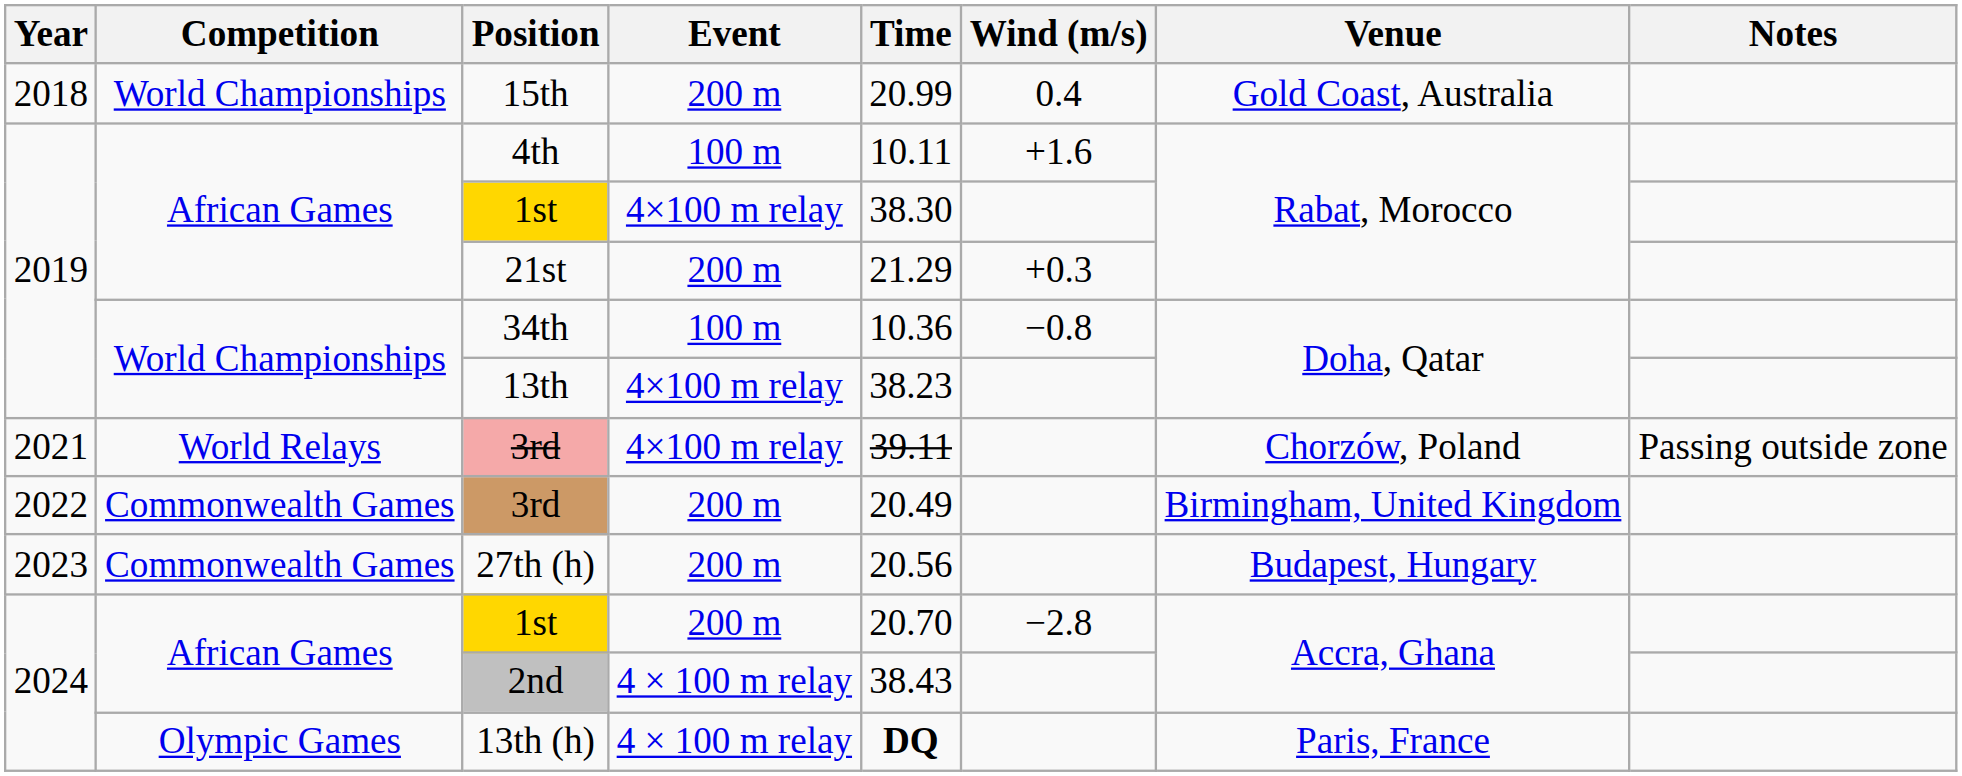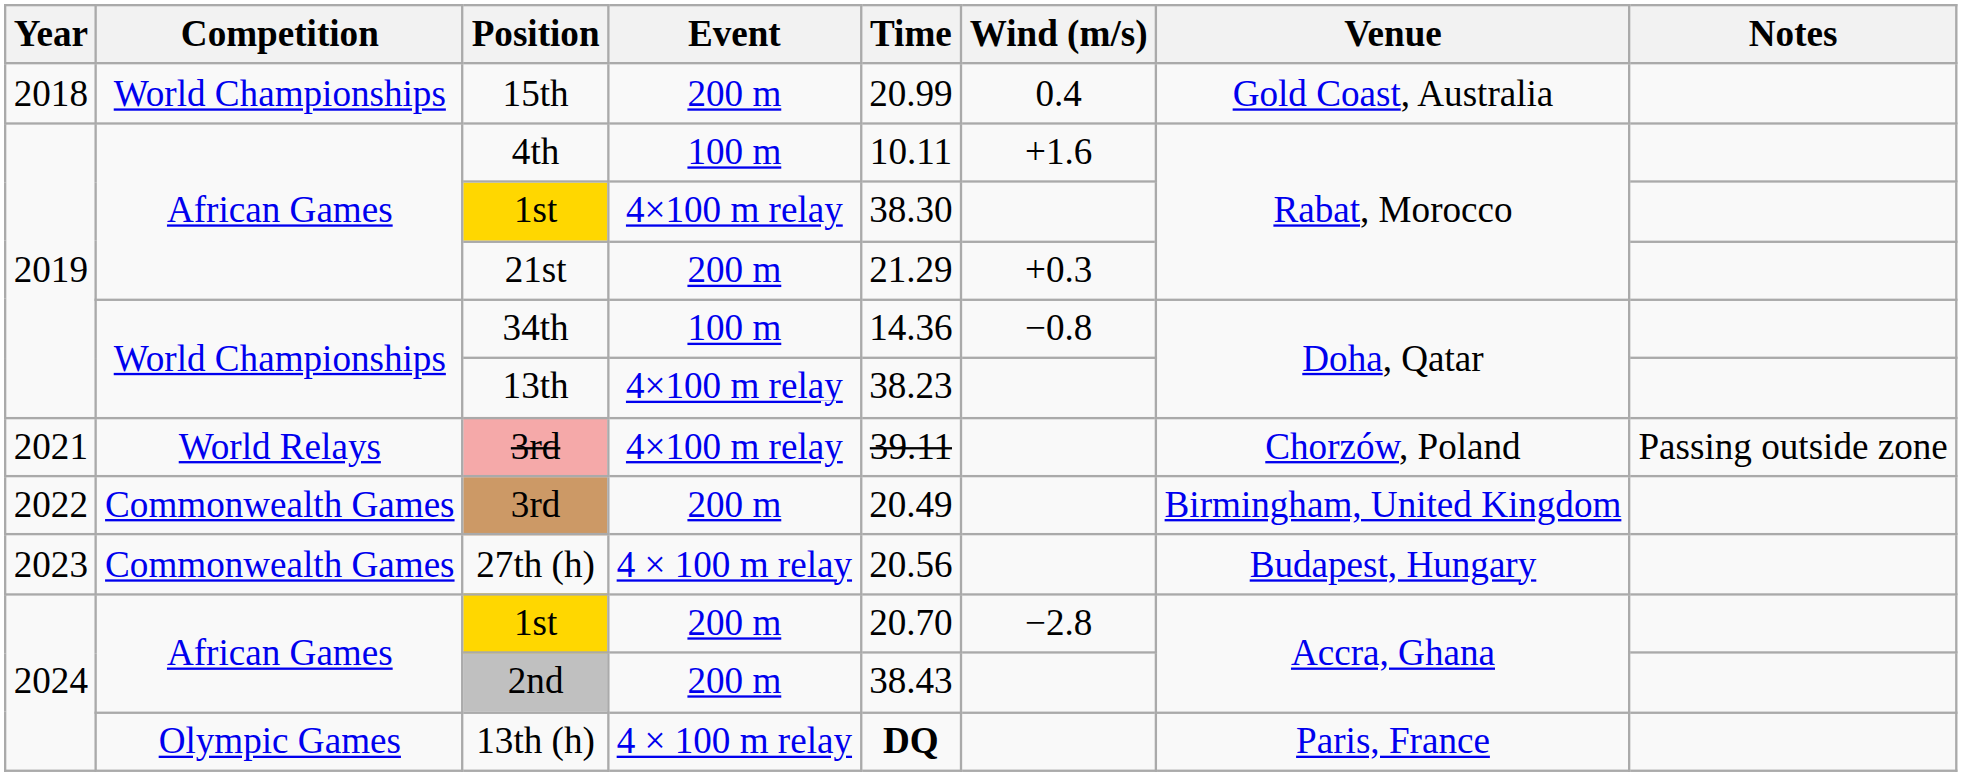 <table class="wikitable sortable" style=text-align:center>
 <tr>
 <th>Year</th>
 <th>Competition</th>
 <th>Position</th>
 <th>Event</th>
 <th>Time</th>
 <th>Wind (m/s)</th>
 <th>Venue</th>
 <th>Notes</th>
 </tr>
 <tr>
 <td>2018</td>
 <td><a href='#'>World Championships</a></td>
 <td>15th</td>
 <td><a href='#'>200 m</a></td>
 <td>20.99</td>
 <td>0.4</td>
 <td><a href='#'>Gold Coast</a>, Australia</td>
 <td></td>
 </tr>
 <tr>
 <td rowspan=5>2019</td>
 <td rowspan=3><a href='#'>African Games</a></td>
 <td>4th</td>
 <td><a href='#'>100 m</a></td>
 <td>10.11</td>
 <td>+1.6</td>
 <td rowspan=3><a href='#'>Rabat</a>, Morocco</td>
 <td></td>
 </tr>
 <tr>
 <td bgcolor=gold>1st</td>
 <td data-sort-value="400 relay"><a href='#'>4×100 m relay</a></td>
 <td>38.30</td>
 <td></td>
 <td></td>
 </tr>
 <tr>
 <td>21st</td>
 <td><a href='#'>200 m</a></td>
 <td>21.29</td>
 <td>+0.3</td>
 <td></td>
 </tr>
 <tr>
 <td rowspan=2><a href='#'>World Championships</a></td>
 <td>34th</td>
 <td><a href='#'>100 m</a></td>
-<td>10.36</td>
+<td>14.36</td>
 <td>−0.8</td>
 <td rowspan=2><a href='#'>Doha</a>, Qatar</td>
 <td></td>
 </tr>
 <tr>
 <td>13th</td>
 <td data-sort-value="400 relay"><a href='#'>4×100 m relay</a></td>
 <td>38.23</td>
 <td></td>
 <td></td>
 </tr>
 <tr>
 <td>2021</td>
 <td><a href='#'>World Relays</a></td>
 <td data-sort-value=DQ bgcolor=f5a9a9><s>3rd</s> </td>
 <td data-sort-value="400 relay"><a href='#'>4×100 m relay</a></td>
 <td data-sort-value=999.99><s>39.11</s></td>
 <td></td>
 <td><a href='#'>Chorzów</a>, Poland</td>
 <td>Passing outside zone</td>
 </tr>
 <tr>
 <td>2022</td>
 <td><a href='#'>Commonwealth Games</a></td>
 <td bgcolor=cc9966>3rd</td>
 <td><a href='#'>200 m</a></td>
 <td>20.49</td>
 <td></td>
 <td><a href='#'>Birmingham, United Kingdom</a></td>
 <td></td>
 </tr>
 <tr>
 <td>2023</td>
 <td><a href='#'>Commonwealth Games</a></td>
 <td>27th (h)</td>
-<td><a href='#'>200 m</a></td>
+<td><a href='#'>4 × 100 m relay</a></td>
 <td>20.56</td>
 <td></td>
 <td><a href='#'>Budapest, Hungary</a></td>
 <td></td>
 </tr>
 <tr>
 <td rowspan=3>2024</td>
 <td rowspan=2><a href='#'>African Games</a></td>
 <td bgcolor=gold>1st</td>
 <td><a href='#'>200 m</a></td>
 <td>20.70</td>
 <td>−2.8</td>
 <td rowspan=2><a href='#'>Accra, Ghana</a></td>
 <td></td>
 </tr>
 <tr>
 <td bgcolor=silver>2nd</td>
-<td><a href='#'>4 × 100 m relay</a></td>
+<td><a href='#'>200 m</a></td>
 <td>38.43</td>
 <td></td>
 <td></td>
 </tr>
 <tr>
 <td><a href='#'>Olympic Games</a></td>
 <td>13th (h)</td>
 <td><a href='#'>4 × 100 m relay</a></td>
 <td><strong>DQ</strong></td>
 <td></td>
 <td><a href='#'>Paris, France</a></td>
 <td></td>
 </tr>
 </table>
